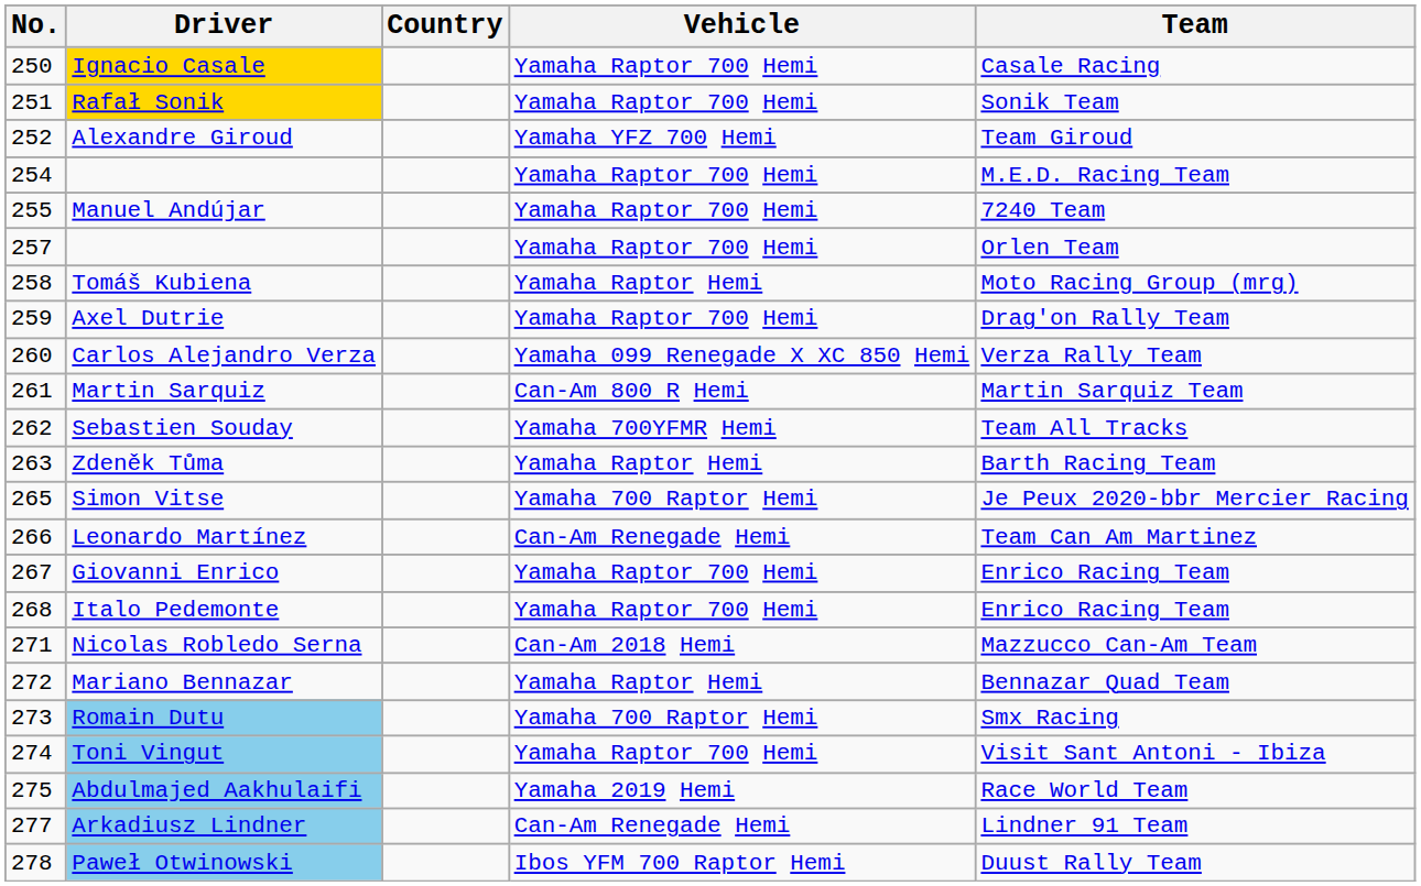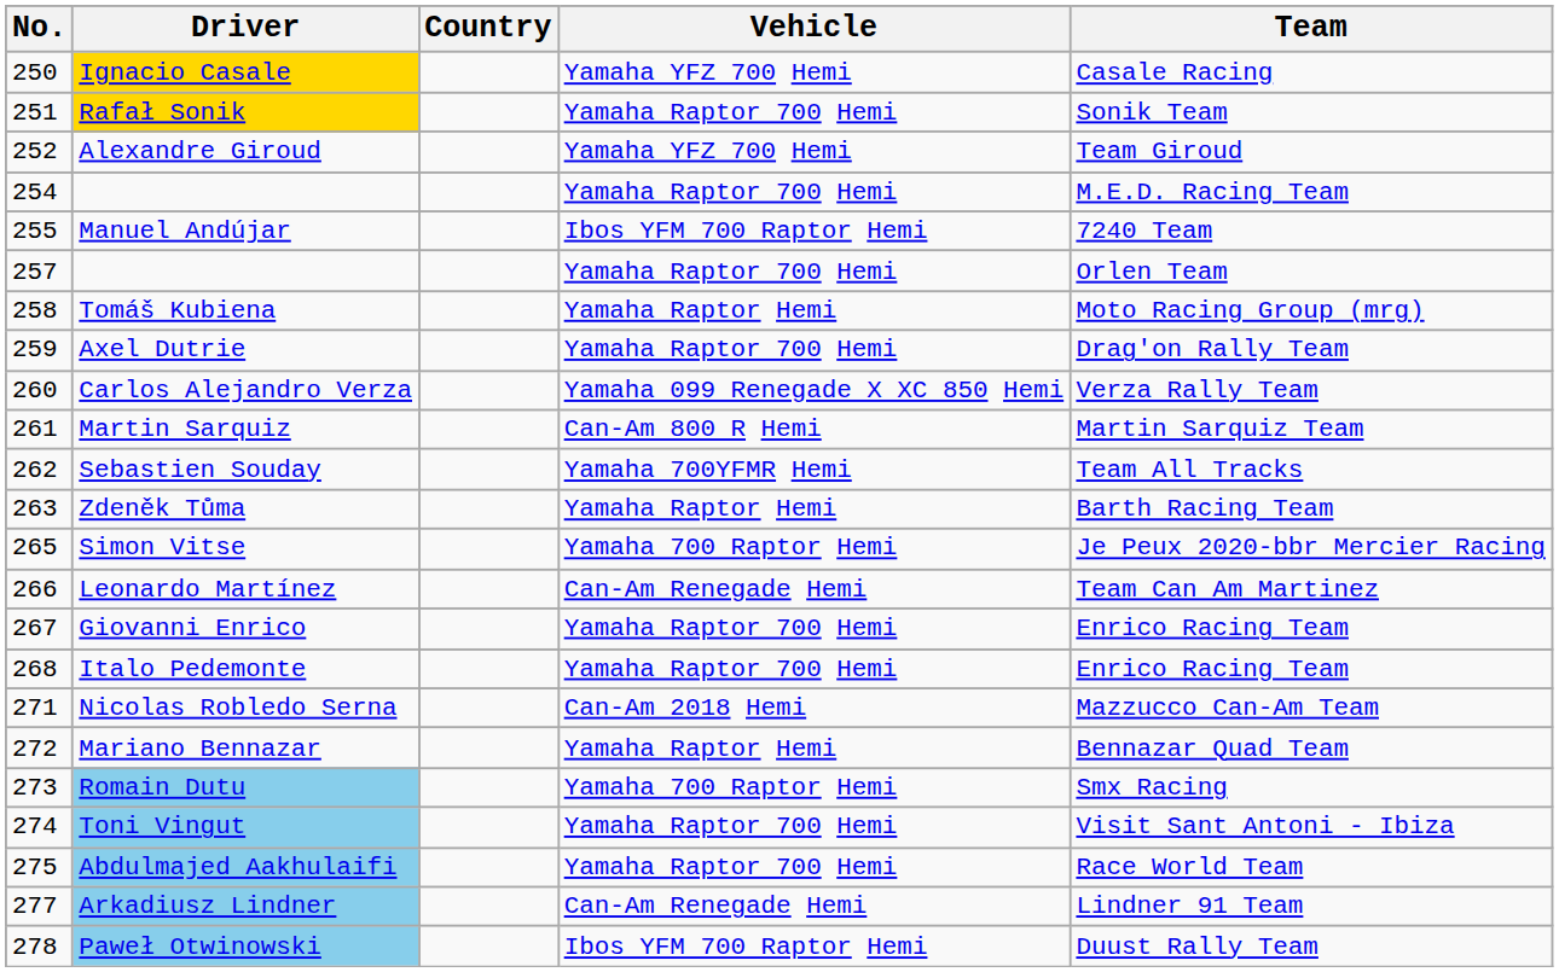 <table class="wikitable sortable" style="font-size:85%;">
 <tr>
 <th><big>No.</big></th>
 <th><big>Driver</big></th>
 <th><big>Country</big></th>
 <th><big>Vehicle</big></th>
 <th><big>Team</big></th>
 </tr>
 <tr>
 <td>250</td>
 <td bgcolor="gold"><a href='#'>Ignacio Casale</a></td>
 <td></td>
-<td><a href='#'>Yamaha Raptor 700</a> <a href='#'>Hemi</a></td>
+<td><a href='#'>Yamaha YFZ 700</a> <a href='#'>Hemi</a></td>
 <td><a href='#'>Casale Racing</a></td>
 </tr>
 <tr>
 <td>251</td>
 <td bgcolor="gold"><a href='#'>Rafał Sonik</a></td>
 <td></td>
 <td><a href='#'>Yamaha Raptor 700</a> <a href='#'>Hemi</a></td>
 <td><a href='#'>Sonik Team</a></td>
 </tr>
 <tr>
 <td>252</td>
 <td><a href='#'>Alexandre Giroud</a></td>
 <td></td>
 <td><a href='#'>Yamaha YFZ 700</a> <a href='#'>Hemi</a></td>
 <td><a href='#'>Team Giroud</a></td>
 </tr>
 <tr>
 <td>254</td>
 <td></td>
 <td></td>
 <td><a href='#'>Yamaha Raptor 700</a> <a href='#'>Hemi</a></td>
 <td><a href='#'>M.E.D. Racing Team</a></td>
 </tr>
 <tr>
 <td>255</td>
 <td><a href='#'>Manuel Andújar</a></td>
 <td></td>
-<td><a href='#'>Yamaha Raptor 700</a> <a href='#'>Hemi</a></td>
+<td><a href='#'>Ibos YFM 700 Raptor</a> <a href='#'>Hemi</a></td>
 <td><a href='#'>7240 Team</a></td>
 </tr>
 <tr>
 <td>257</td>
 <td></td>
 <td></td>
 <td><a href='#'>Yamaha Raptor 700</a> <a href='#'>Hemi</a></td>
 <td><a href='#'>Orlen Team</a></td>
 </tr>
 <tr>
 <td>258</td>
 <td><a href='#'>Tomáš Kubiena</a></td>
 <td></td>
 <td><a href='#'>Yamaha Raptor</a> <a href='#'>Hemi</a></td>
 <td><a href='#'>Moto Racing Group (mrg)</a></td>
 </tr>
 <tr>
 <td>259</td>
 <td><a href='#'>Axel Dutrie</a></td>
 <td></td>
 <td><a href='#'>Yamaha Raptor 700</a> <a href='#'>Hemi</a></td>
 <td><a href='#'>Drag'on Rally Team</a></td>
 </tr>
 <tr>
 <td>260</td>
 <td><a href='#'>Carlos Alejandro Verza</a></td>
 <td></td>
 <td><a href='#'>Yamaha 099 Renegade X XC 850</a> <a href='#'>Hemi</a></td>
 <td><a href='#'>Verza Rally Team</a></td>
 </tr>
 <tr>
 <td>261</td>
 <td><a href='#'>Martin Sarquiz</a></td>
 <td></td>
 <td><a href='#'>Can-Am 800 R</a> <a href='#'>Hemi</a></td>
 <td><a href='#'>Martin Sarquiz Team</a></td>
 </tr>
 <tr>
 <td>262</td>
 <td><a href='#'>Sebastien Souday</a></td>
 <td></td>
 <td><a href='#'>Yamaha 700YFMR</a> <a href='#'>Hemi</a></td>
 <td><a href='#'>Team All Tracks</a></td>
 </tr>
 <tr>
 <td>263</td>
 <td><a href='#'>Zdeněk Tůma</a></td>
 <td></td>
 <td><a href='#'>Yamaha Raptor</a> <a href='#'>Hemi</a></td>
 <td><a href='#'>Barth Racing Team</a></td>
 </tr>
 <tr>
 <td>265</td>
 <td><a href='#'>Simon Vitse</a></td>
 <td></td>
 <td><a href='#'>Yamaha 700 Raptor</a> <a href='#'>Hemi</a></td>
 <td><a href='#'>Je Peux 2020-bbr Mercier Racing</a></td>
 </tr>
 <tr>
 <td>266</td>
 <td><a href='#'>Leonardo Martínez</a></td>
 <td></td>
 <td><a href='#'>Can-Am Renegade</a> <a href='#'>Hemi</a></td>
 <td><a href='#'>Team Can Am Martinez</a></td>
 </tr>
 <tr>
 <td>267</td>
 <td><a href='#'>Giovanni Enrico</a></td>
 <td></td>
 <td><a href='#'>Yamaha Raptor 700</a> <a href='#'>Hemi</a></td>
 <td><a href='#'>Enrico Racing Team</a></td>
 </tr>
 <tr>
 <td>268</td>
 <td><a href='#'>Italo Pedemonte</a></td>
 <td></td>
 <td><a href='#'>Yamaha Raptor 700</a> <a href='#'>Hemi</a></td>
 <td><a href='#'>Enrico Racing Team</a></td>
 </tr>
 <tr>
 <td>271</td>
 <td><a href='#'>Nicolas Robledo Serna</a></td>
 <td></td>
 <td><a href='#'>Can-Am 2018</a> <a href='#'>Hemi</a></td>
 <td><a href='#'>Mazzucco Can-Am Team</a></td>
 </tr>
 <tr>
 <td>272</td>
 <td><a href='#'>Mariano Bennazar</a></td>
 <td></td>
 <td><a href='#'>Yamaha Raptor</a> <a href='#'>Hemi</a></td>
 <td><a href='#'>Bennazar Quad Team</a></td>
 </tr>
 <tr>
 <td>273</td>
 <td bgcolor="skyblue"><a href='#'>Romain Dutu</a></td>
 <td></td>
 <td><a href='#'>Yamaha 700 Raptor</a> <a href='#'>Hemi</a></td>
 <td><a href='#'>Smx Racing</a></td>
 </tr>
 <tr>
 <td>274</td>
 <td bgcolor="skyblue"><a href='#'>Toni Vingut</a></td>
 <td></td>
 <td><a href='#'>Yamaha Raptor 700</a> <a href='#'>Hemi</a></td>
 <td><a href='#'>Visit Sant Antoni - Ibiza</a></td>
 </tr>
 <tr>
 <td>275</td>
 <td bgcolor="skyblue"><a href='#'>Abdulmajed Aakhulaifi</a></td>
 <td></td>
-<td><a href='#'>Yamaha 2019</a> <a href='#'>Hemi</a></td>
+<td><a href='#'>Yamaha Raptor 700</a> <a href='#'>Hemi</a></td>
 <td><a href='#'>Race World Team</a></td>
 </tr>
 <tr>
 <td>277</td>
 <td bgcolor="skyblue"><a href='#'>Arkadiusz Lindner</a></td>
 <td></td>
 <td><a href='#'>Can-Am Renegade</a> <a href='#'>Hemi</a></td>
 <td><a href='#'>Lindner 91 Team</a></td>
 </tr>
 <tr>
 <td>278</td>
 <td bgcolor="skyblue"><a href='#'>Paweł Otwinowski</a></td>
 <td></td>
 <td><a href='#'>Ibos YFM 700 Raptor</a> <a href='#'>Hemi</a></td>
 <td><a href='#'>Duust Rally Team</a></td>
 </tr>
 </table>
